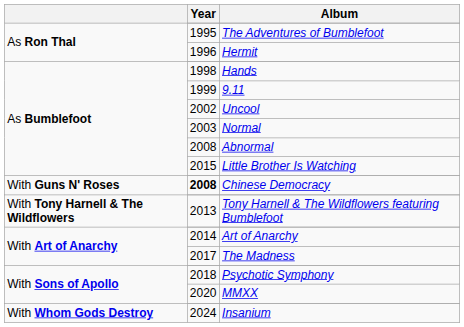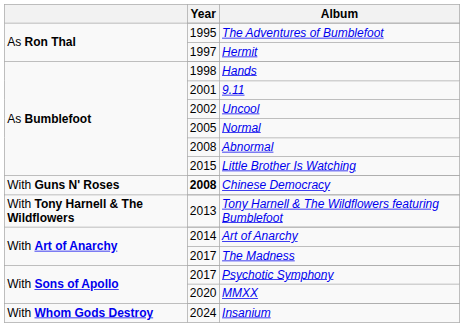 <table class="wikitable">
 <tr>
 <th></th>
 <th>Year</th>
 <th>Album</th>
 </tr>
 <tr>
 <td rowspan=3>As <strong>Ron Thal</strong></td>
 </tr>
 <tr>
 <td>1995</td>
 <td><em><a href='#'>The Adventures of Bumblefoot</a></em></td>
 </tr>
 <tr>
-<td>1996</td>
+<td>1997</td>
 <td><em><a href='#'>Hermit</a></em></td>
 </tr>
 <tr>
 <td rowspan=7>As <strong>Bumblefoot</strong></td>
 </tr>
 <tr>
 <td>1998</td>
 <td><em><a href='#'>Hands</a></em></td>
 </tr>
 <tr>
-<td>1999</td>
+<td>2001</td>
 <td><em><a href='#'>9.11</a></em></td>
 </tr>
 <tr>
 <td>2002</td>
 <td><em><a href='#'>Uncool</a></em></td>
 </tr>
 <tr>
-<td>2003</td>
+<td>2005</td>
 <td><em><a href='#'>Normal</a></em></td>
 </tr>
 <tr>
 <td>2008</td>
 <td><em><a href='#'>Abnormal</a></em></td>
 </tr>
 <tr>
 <td>2015</td>
 <td><em><a href='#'>Little Brother Is Watching</a></em></td>
 </tr>
 <tr>
 <td rowspan=2>With <strong>Guns N' Roses</strong></td>
 </tr>
 <tr>
 <td><strong>2008</strong></td>
 <td><em><a href='#'>Chinese Democracy</a></em></td>
 </tr>
 <tr>
 <td rowspan=2>With <strong>Tony Harnell & The Wildflowers</strong></td>
 </tr>
 <tr>
 <td>2013</td>
 <td><em><a href='#'>Tony Harnell & The Wildflowers featuring Bumblefoot</a></em></td>
 </tr>
 <tr>
 <td rowspan=3>With <strong><a href='#'>Art of Anarchy</a></strong></td>
 </tr>
 <tr>
 <td>2014</td>
 <td><em><a href='#'>Art of Anarchy</a></em></td>
 </tr>
 <tr>
 <td>2017</td>
 <td><em><a href='#'>The Madness</a></em></td>
 </tr>
 <tr>
 <td rowspan=3>With <strong><a href='#'>Sons of Apollo</a></strong></td>
 </tr>
 <tr>
-<td>2018</td>
+<td>2017</td>
 <td><em><a href='#'>Psychotic Symphony</a></em></td>
 </tr>
 <tr>
 <td>2020</td>
 <td><em><a href='#'>MMXX</a></em></td>
 </tr>
 <tr>
 <td rowspan=2>With <strong><a href='#'>Whom Gods Destroy</a></strong></td>
 </tr>
 <tr>
 <td>2024</td>
 <td><em><a href='#'>Insanium</a></em></td>
 </tr>
 </table>
